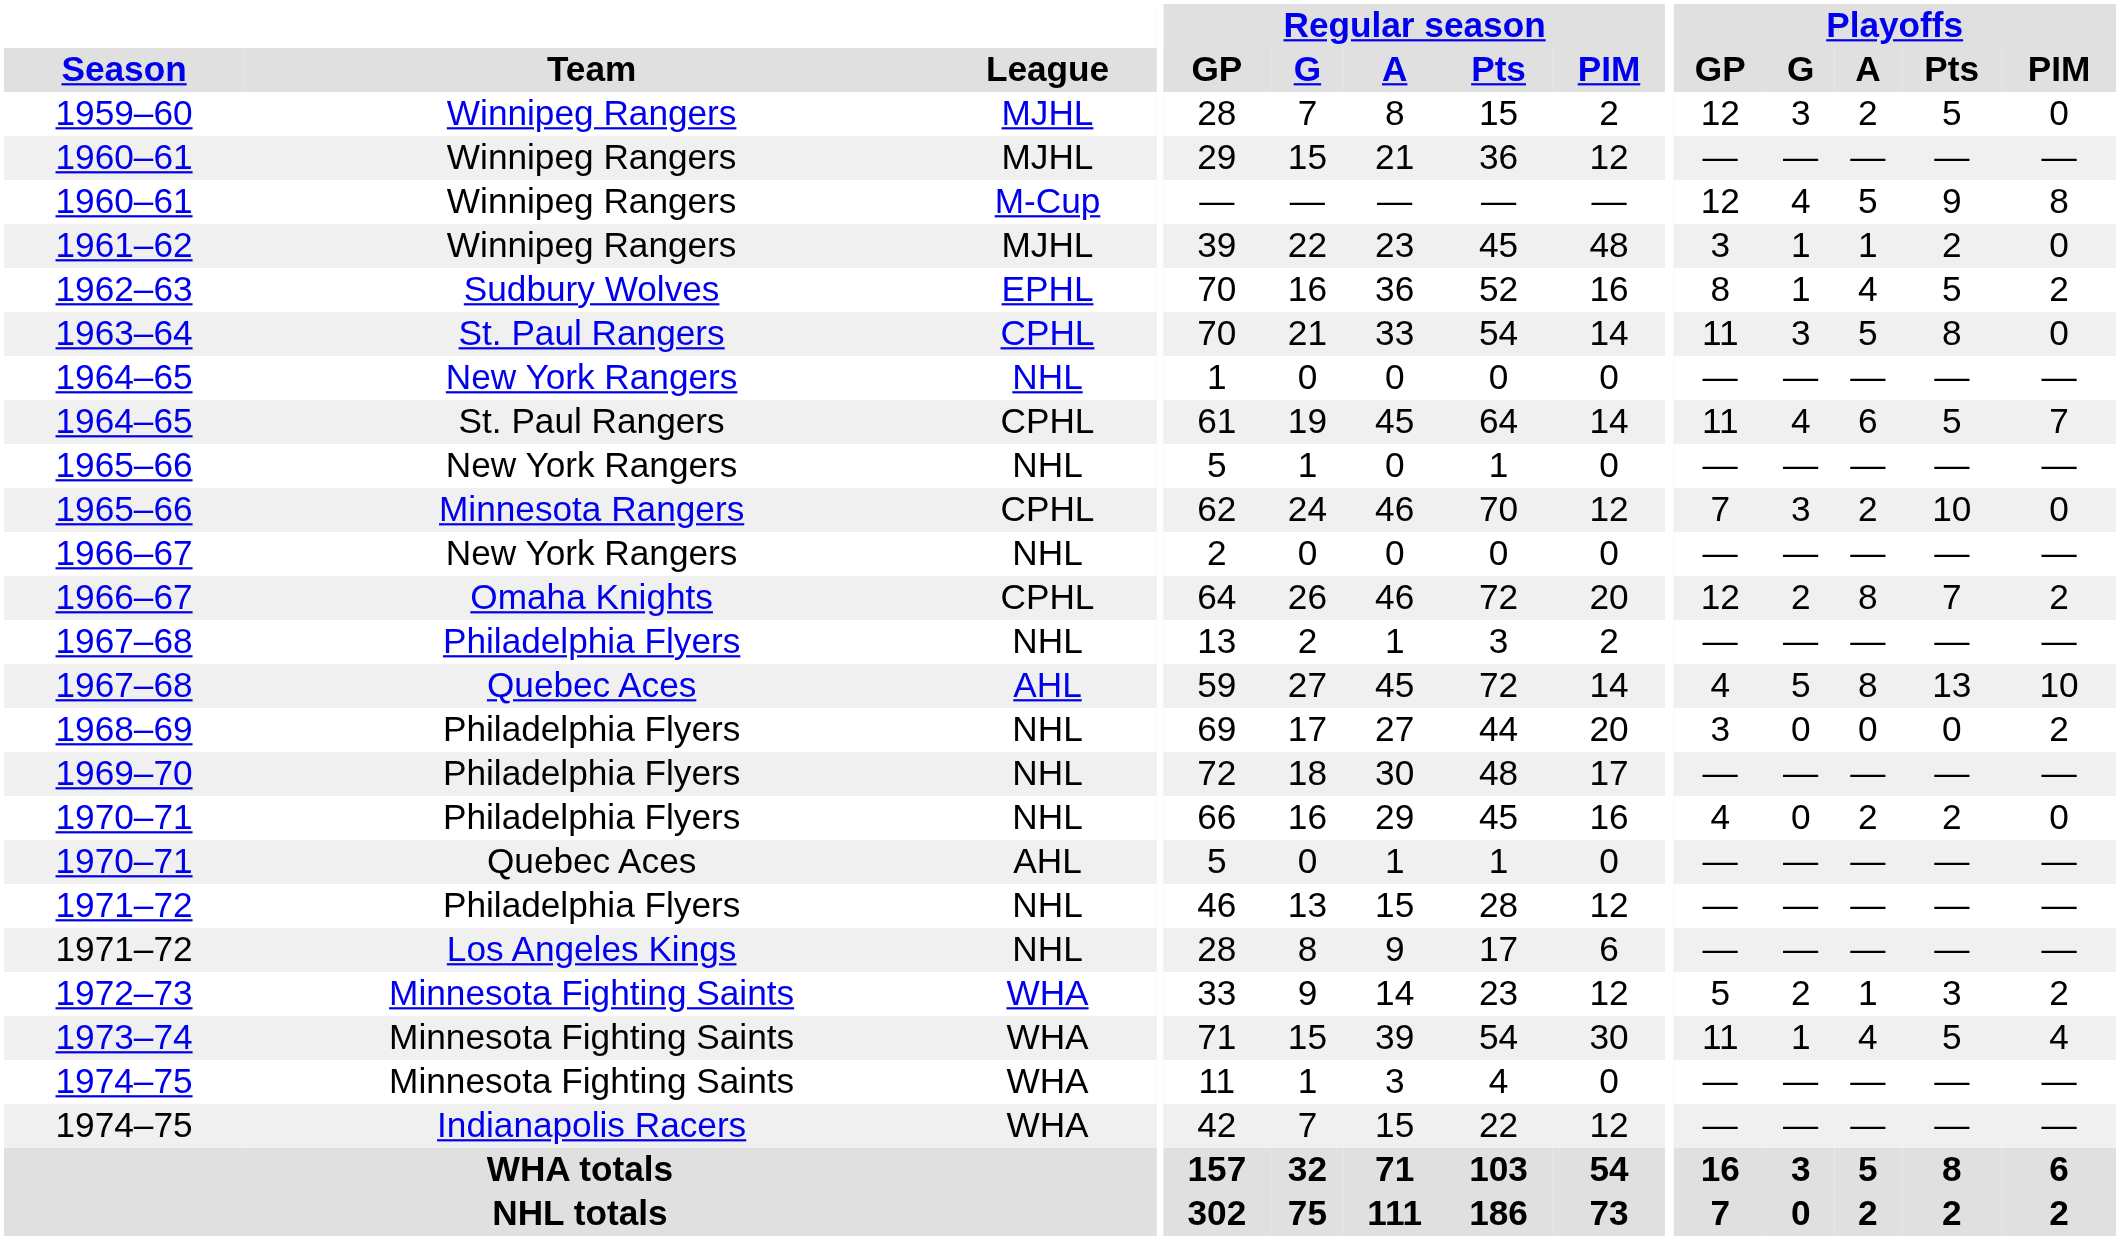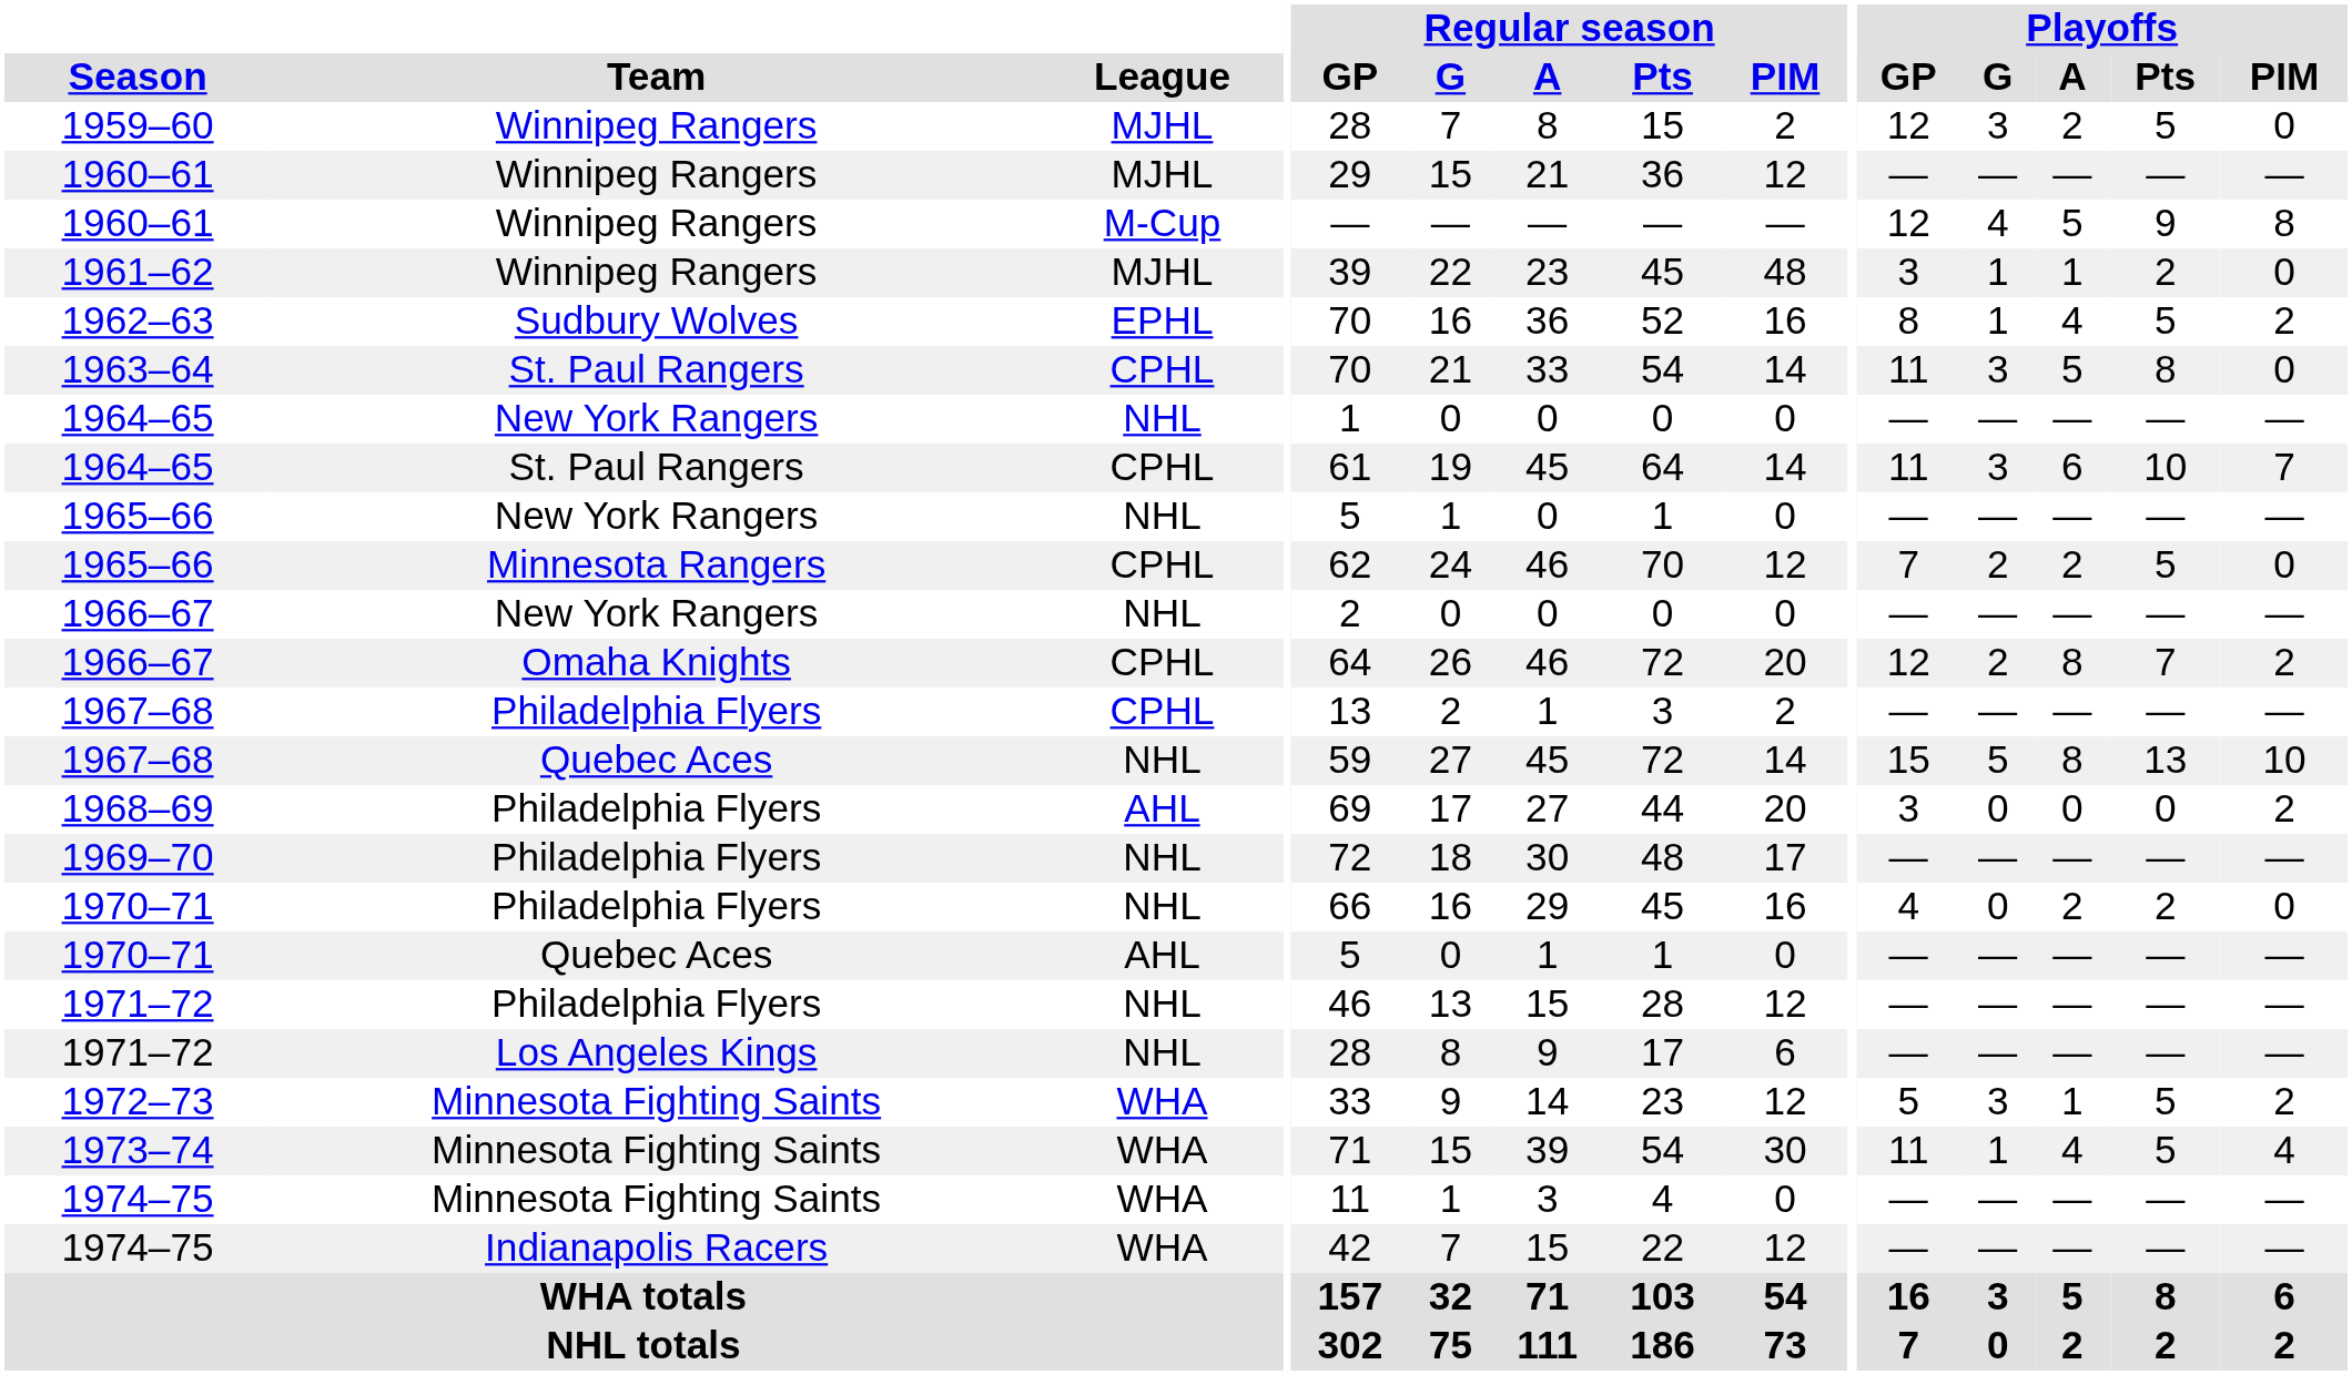 <table border="0" cellpadding="1" cellspacing="0" style="text-align:center; width:60em">
 <tr bgcolor="#e0e0e0">
 <th colspan="3" bgcolor="#ffffff"></th>
 <th rowspan="100" bgcolor="#ffffff"></th>
 <th colspan="5"><a href='#'>Regular season</a></th>
 <th rowspan="100" bgcolor="#ffffff"></th>
 <th colspan="5"><a href='#'>Playoffs</a></th>
 </tr>
 <tr bgcolor="#e0e0e0">
 <th><a href='#'>Season</a></th>
 <th>Team</th>
 <th>League</th>
 <th>GP</th>
 <th><a href='#'>G</a></th>
 <th><a href='#'>A</a></th>
 <th><a href='#'>Pts</a></th>
 <th><a href='#'>PIM</a></th>
 <th>GP</th>
 <th>G</th>
 <th>A</th>
 <th>Pts</th>
 <th>PIM</th>
 </tr>
 <tr>
 <td><a href='#'>1959–60</a></td>
 <td><a href='#'>Winnipeg Rangers</a></td>
 <td><a href='#'>MJHL</a></td>
 <td>28</td>
 <td>7</td>
 <td>8</td>
 <td>15</td>
 <td>2</td>
 <td>12</td>
 <td>3</td>
 <td>2</td>
 <td>5</td>
 <td>0</td>
 </tr>
 <tr bgcolor="#f0f0f0">
 <td><a href='#'>1960–61</a></td>
 <td>Winnipeg Rangers</td>
 <td>MJHL</td>
 <td>29</td>
 <td>15</td>
 <td>21</td>
 <td>36</td>
 <td>12</td>
 <td>—</td>
 <td>—</td>
 <td>—</td>
 <td>—</td>
 <td>—</td>
 </tr>
 <tr>
 <td><a href='#'>1960–61</a></td>
 <td>Winnipeg Rangers</td>
 <td><a href='#'>M-Cup</a></td>
 <td>—</td>
 <td>—</td>
 <td>—</td>
 <td>—</td>
 <td>—</td>
 <td>12</td>
 <td>4</td>
 <td>5</td>
 <td>9</td>
 <td>8</td>
 </tr>
 <tr bgcolor="#f0f0f0">
 <td><a href='#'>1961–62</a></td>
 <td>Winnipeg Rangers</td>
 <td>MJHL</td>
 <td>39</td>
 <td>22</td>
 <td>23</td>
 <td>45</td>
 <td>48</td>
 <td>3</td>
 <td>1</td>
 <td>1</td>
 <td>2</td>
 <td>0</td>
 </tr>
 <tr>
 <td><a href='#'>1962–63</a></td>
 <td><a href='#'>Sudbury Wolves</a></td>
 <td><a href='#'>EPHL</a></td>
 <td>70</td>
 <td>16</td>
 <td>36</td>
 <td>52</td>
 <td>16</td>
 <td>8</td>
 <td>1</td>
 <td>4</td>
 <td>5</td>
 <td>2</td>
 </tr>
 <tr bgcolor="#f0f0f0">
 <td><a href='#'>1963–64</a></td>
 <td><a href='#'>St. Paul Rangers</a></td>
 <td><a href='#'>CPHL</a></td>
 <td>70</td>
 <td>21</td>
 <td>33</td>
 <td>54</td>
 <td>14</td>
 <td>11</td>
 <td>3</td>
 <td>5</td>
 <td>8</td>
 <td>0</td>
 </tr>
 <tr>
 <td><a href='#'>1964–65</a></td>
 <td><a href='#'>New York Rangers</a></td>
 <td><a href='#'>NHL</a></td>
 <td>1</td>
 <td>0</td>
 <td>0</td>
 <td>0</td>
 <td>0</td>
 <td>—</td>
 <td>—</td>
 <td>—</td>
 <td>—</td>
 <td>—</td>
 </tr>
 <tr bgcolor="#f0f0f0">
 <td><a href='#'>1964–65</a></td>
 <td>St. Paul Rangers</td>
 <td>CPHL</td>
 <td>61</td>
 <td>19</td>
 <td>45</td>
 <td>64</td>
 <td>14</td>
 <td>11</td>
-<td>4</td>
+<td>3</td>
 <td>6</td>
-<td>5</td>
+<td>10</td>
 <td>7</td>
 </tr>
 <tr>
 <td><a href='#'>1965–66</a></td>
 <td>New York Rangers</td>
 <td>NHL</td>
 <td>5</td>
 <td>1</td>
 <td>0</td>
 <td>1</td>
 <td>0</td>
 <td>—</td>
 <td>—</td>
 <td>—</td>
 <td>—</td>
 <td>—</td>
 </tr>
 <tr bgcolor="#f0f0f0">
 <td><a href='#'>1965–66</a></td>
 <td><a href='#'>Minnesota Rangers</a></td>
 <td>CPHL</td>
 <td>62</td>
 <td>24</td>
 <td>46</td>
 <td>70</td>
 <td>12</td>
 <td>7</td>
-<td>3</td>
 <td>2</td>
-<td>10</td>
+<td>2</td>
+<td>5</td>
 <td>0</td>
 </tr>
 <tr>
 <td><a href='#'>1966–67</a></td>
 <td>New York Rangers</td>
 <td>NHL</td>
 <td>2</td>
 <td>0</td>
 <td>0</td>
 <td>0</td>
 <td>0</td>
 <td>—</td>
 <td>—</td>
 <td>—</td>
 <td>—</td>
 <td>—</td>
 </tr>
 <tr bgcolor="#f0f0f0">
 <td><a href='#'>1966–67</a></td>
 <td><a href='#'>Omaha Knights</a></td>
 <td>CPHL</td>
 <td>64</td>
 <td>26</td>
 <td>46</td>
 <td>72</td>
 <td>20</td>
 <td>12</td>
 <td>2</td>
 <td>8</td>
 <td>7</td>
 <td>2</td>
 </tr>
 <tr>
 <td><a href='#'>1967–68</a></td>
 <td><a href='#'>Philadelphia Flyers</a></td>
-<td>NHL</td>
+<td><a href='#'>CPHL</a></td>
 <td>13</td>
 <td>2</td>
 <td>1</td>
 <td>3</td>
 <td>2</td>
 <td>—</td>
 <td>—</td>
 <td>—</td>
 <td>—</td>
 <td>—</td>
 </tr>
 <tr bgcolor="#f0f0f0">
 <td><a href='#'>1967–68</a></td>
 <td><a href='#'>Quebec Aces</a></td>
-<td><a href='#'>AHL</a></td>
+<td>NHL</td>
 <td>59</td>
 <td>27</td>
 <td>45</td>
 <td>72</td>
 <td>14</td>
-<td>4</td>
+<td>15</td>
 <td>5</td>
 <td>8</td>
 <td>13</td>
 <td>10</td>
 </tr>
 <tr>
 <td><a href='#'>1968–69</a></td>
 <td>Philadelphia Flyers</td>
-<td>NHL</td>
+<td><a href='#'>AHL</a></td>
 <td>69</td>
 <td>17</td>
 <td>27</td>
 <td>44</td>
 <td>20</td>
 <td>3</td>
 <td>0</td>
 <td>0</td>
 <td>0</td>
 <td>2</td>
 </tr>
 <tr bgcolor="#f0f0f0">
 <td><a href='#'>1969–70</a></td>
 <td>Philadelphia Flyers</td>
 <td>NHL</td>
 <td>72</td>
 <td>18</td>
 <td>30</td>
 <td>48</td>
 <td>17</td>
 <td>—</td>
 <td>—</td>
 <td>—</td>
 <td>—</td>
 <td>—</td>
 </tr>
 <tr>
 <td><a href='#'>1970–71</a></td>
 <td>Philadelphia Flyers</td>
 <td>NHL</td>
 <td>66</td>
 <td>16</td>
 <td>29</td>
 <td>45</td>
 <td>16</td>
 <td>4</td>
 <td>0</td>
 <td>2</td>
 <td>2</td>
 <td>0</td>
 </tr>
 <tr bgcolor="#f0f0f0">
 <td><a href='#'>1970–71</a></td>
 <td>Quebec Aces</td>
 <td>AHL</td>
 <td>5</td>
 <td>0</td>
 <td>1</td>
 <td>1</td>
 <td>0</td>
 <td>—</td>
 <td>—</td>
 <td>—</td>
 <td>—</td>
 <td>—</td>
 </tr>
 <tr>
 <td><a href='#'>1971–72</a></td>
 <td>Philadelphia Flyers</td>
 <td>NHL</td>
 <td>46</td>
 <td>13</td>
 <td>15</td>
 <td>28</td>
 <td>12</td>
 <td>—</td>
 <td>—</td>
 <td>—</td>
 <td>—</td>
 <td>—</td>
 </tr>
 <tr bgcolor="#f0f0f0">
 <td>1971–72</td>
 <td><a href='#'>Los Angeles Kings</a></td>
 <td>NHL</td>
 <td>28</td>
 <td>8</td>
 <td>9</td>
 <td>17</td>
 <td>6</td>
 <td>—</td>
 <td>—</td>
 <td>—</td>
 <td>—</td>
 <td>—</td>
 </tr>
 <tr>
 <td><a href='#'>1972–73</a></td>
 <td><a href='#'>Minnesota Fighting Saints</a></td>
 <td><a href='#'>WHA</a></td>
 <td>33</td>
 <td>9</td>
 <td>14</td>
 <td>23</td>
 <td>12</td>
 <td>5</td>
-<td>2</td>
+<td>3</td>
 <td>1</td>
-<td>3</td>
+<td>5</td>
 <td>2</td>
 </tr>
 <tr bgcolor="#f0f0f0">
 <td><a href='#'>1973–74</a></td>
 <td>Minnesota Fighting Saints</td>
 <td>WHA</td>
 <td>71</td>
 <td>15</td>
 <td>39</td>
 <td>54</td>
 <td>30</td>
 <td>11</td>
 <td>1</td>
 <td>4</td>
 <td>5</td>
 <td>4</td>
 </tr>
 <tr>
 <td><a href='#'>1974–75</a></td>
 <td>Minnesota Fighting Saints</td>
 <td>WHA</td>
 <td>11</td>
 <td>1</td>
 <td>3</td>
 <td>4</td>
 <td>0</td>
 <td>—</td>
 <td>—</td>
 <td>—</td>
 <td>—</td>
 <td>—</td>
 </tr>
 <tr bgcolor="#f0f0f0">
 <td>1974–75</td>
 <td><a href='#'>Indianapolis Racers</a></td>
 <td>WHA</td>
 <td>42</td>
 <td>7</td>
 <td>15</td>
 <td>22</td>
 <td>12</td>
 <td>—</td>
 <td>—</td>
 <td>—</td>
 <td>—</td>
 <td>—</td>
 </tr>
 <tr bgcolor="#e0e0e0">
 <th colspan="3">WHA totals</th>
 <th>157</th>
 <th>32</th>
 <th>71</th>
 <th>103</th>
 <th>54</th>
 <th>16</th>
 <th>3</th>
 <th>5</th>
 <th>8</th>
 <th>6</th>
 </tr>
 <tr bgcolor="#e0e0e0">
 <th colspan="3">NHL totals</th>
 <th>302</th>
 <th>75</th>
 <th>111</th>
 <th>186</th>
 <th>73</th>
 <th>7</th>
 <th>0</th>
 <th>2</th>
 <th>2</th>
 <th>2</th>
 </tr>
 </table>
